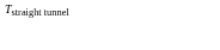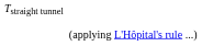 <table>
 <tr>
 <td><em>T</em><sub>straight tunnel</sub></td>
 <td></td>
 </tr>
 <tr>
 <td></td>
 <td></td>
 </tr>
 <tr>
 <td></td>
 <td></td>
 </tr>
 <tr>
 <td></td>
 <td></td>
 </tr>
 <tr>
 <td></td>
 <td></td>
+<td>(applying <a href='#'>L'Hôpital's rule</a> ...)</td>
+</tr>
+<tr>
+<td></td>
+<td></td>
 </tr>
 <tr>
 <td></td>
 <td></td>
 </tr>
 <tr>
 <td></td>
 <td></td>
 </tr>
 </table>
